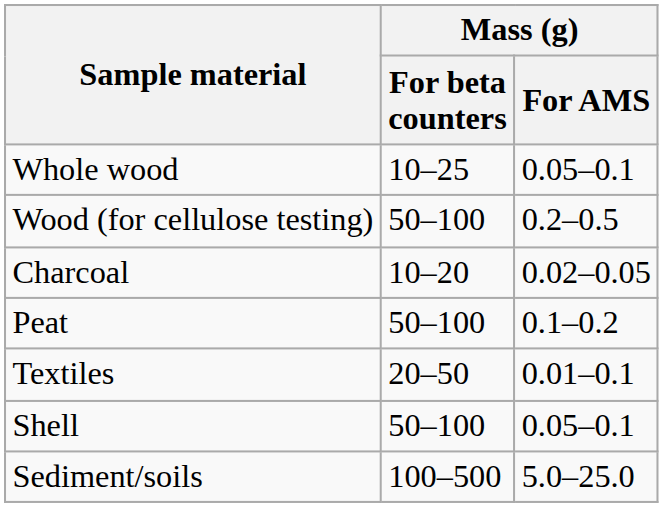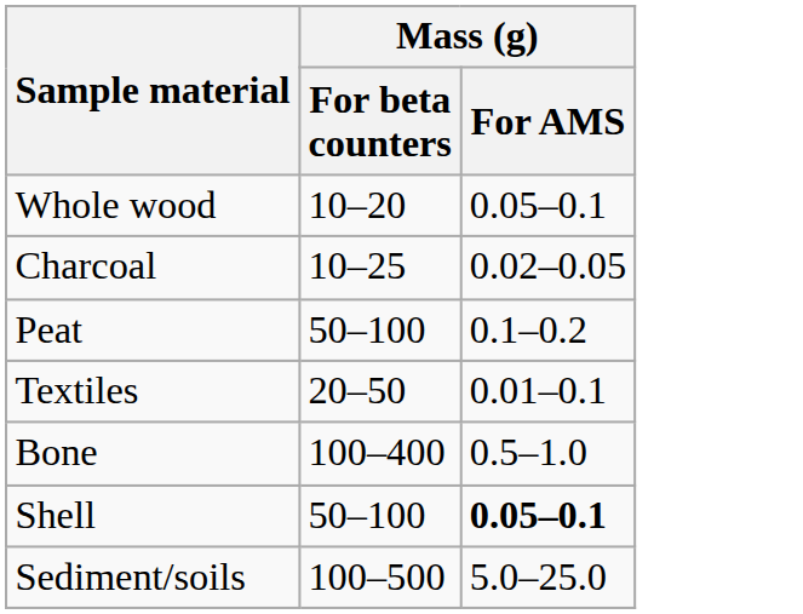 <table class="wikitable">
 <tr>
 <th rowspan="2">Sample material</th>
 <th colspan="2" style="text-align: center;">Mass (g)</th>
 </tr>
 <tr>
 <th>For beta<br>counters</th>
 <th>For AMS</th>
 </tr>
 <tr>
 <td>Whole wood</td>
-<td>10–25</td>
+<td>10–20</td>
 <td>0.05–0.1</td>
 </tr>
 <tr>
-<td>Wood (for cellulose testing)</td>
-<td>50–100</td>
-<td>0.2–0.5</td>
-</tr>
-<tr>
 <td>Charcoal</td>
-<td>10–20</td>
+<td>10–25</td>
 <td>0.02–0.05</td>
 </tr>
 <tr>
 <td>Peat</td>
 <td>50–100</td>
 <td>0.1–0.2</td>
 </tr>
 <tr>
 <td>Textiles</td>
 <td>20–50</td>
 <td>0.01–0.1</td>
 </tr>
 <tr>
+<td>Bone</td>
+<td>100–400</td>
+<td>0.5–1.0</td>
+</tr>
+<tr>
 <td>Shell</td>
 <td>50–100</td>
-<td>0.05–0.1</td>
+<td><strong>0.05–0.1</strong></td>
 </tr>
 <tr>
 <td>Sediment/soils</td>
 <td>100–500</td>
 <td>5.0–25.0</td>
 </tr>
 </table>
